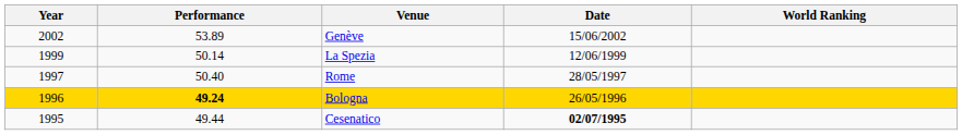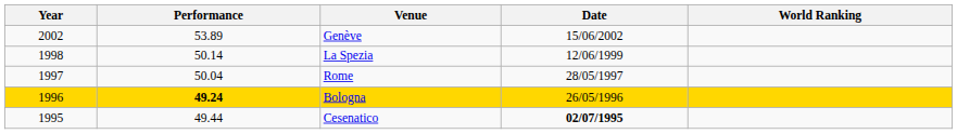 <table class="wikitable" width=55% style="font-size:90%; text-align:center;">
 <tr>
 <th>Year</th>
 <th>Performance</th>
 <th>Venue</th>
 <th>Date</th>
 <th>World Ranking</th>
 </tr>
 <tr>
 <td>2002</td>
 <td>53.89</td>
 <td align=left> <a href='#'>Genève</a></td>
 <td>15/06/2002</td>
 <td align=center></td>
 </tr>
 <tr>
-<td>1999</td>
+<td>1998</td>
 <td>50.14</td>
 <td align=left> <a href='#'>La Spezia</a></td>
 <td>12/06/1999</td>
 <td align=center></td>
 </tr>
 <tr>
 <td>1997</td>
-<td>50.40</td>
+<td>50.04</td>
 <td align=left> <a href='#'>Rome</a></td>
 <td>28/05/1997</td>
 <td align=center></td>
 </tr>
 <tr bgcolor=gold>
 <td>1996</td>
 <td><strong>49.24</strong></td>
 <td align=left> <a href='#'>Bologna</a></td>
 <td>26/05/1996</td>
 <td align=center></td>
 </tr>
 <tr>
 <td>1995</td>
 <td>49.44</td>
 <td align=left> <a href='#'>Cesenatico</a></td>
 <td><strong>02/07/1995</strong></td>
 <td align=center></td>
 </tr>
 </table>
